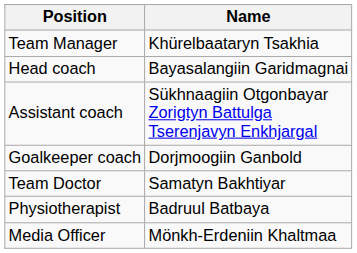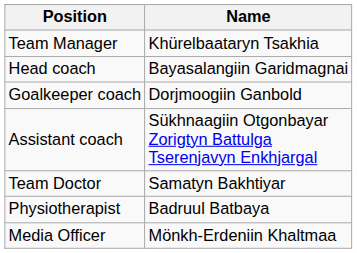 <table class="wikitable" style="text-align:;margin-left:1em;float:center">
 <tr>
 <th>Position</th>
 <th>Name</th>
 </tr>
 <tr>
 <td>Team Manager</td>
 <td> Khürelbaataryn Tsakhia</td>
 </tr>
 <tr>
 <td>Head coach</td>
 <td> Bayasalangiin Garidmagnai</td>
 </tr>
 <tr>
+<td>Goalkeeper coach</td>
+<td> Dorjmoogiin Ganbold</td>
+</tr>
+<tr>
 <td>Assistant coach</td>
 <td> Sükhnaagiin Otgonbayar <br>  <a href='#'>Zorigtyn Battulga</a> <br>  <a href='#'>Tserenjavyn Enkhjargal</a></td>
-</tr>
-<tr>
-<td>Goalkeeper coach</td>
-<td> Dorjmoogiin Ganbold</td>
 </tr>
 <tr>
 <td>Team Doctor</td>
 <td> Samatyn Bakhtiyar</td>
 </tr>
 <tr>
 <td>Physiotherapist</td>
 <td> Badruul Batbaya</td>
 </tr>
 <tr>
 <td>Media Officer</td>
 <td> Mönkh-Erdeniin Khaltmaa</td>
 </tr>
 </table>
